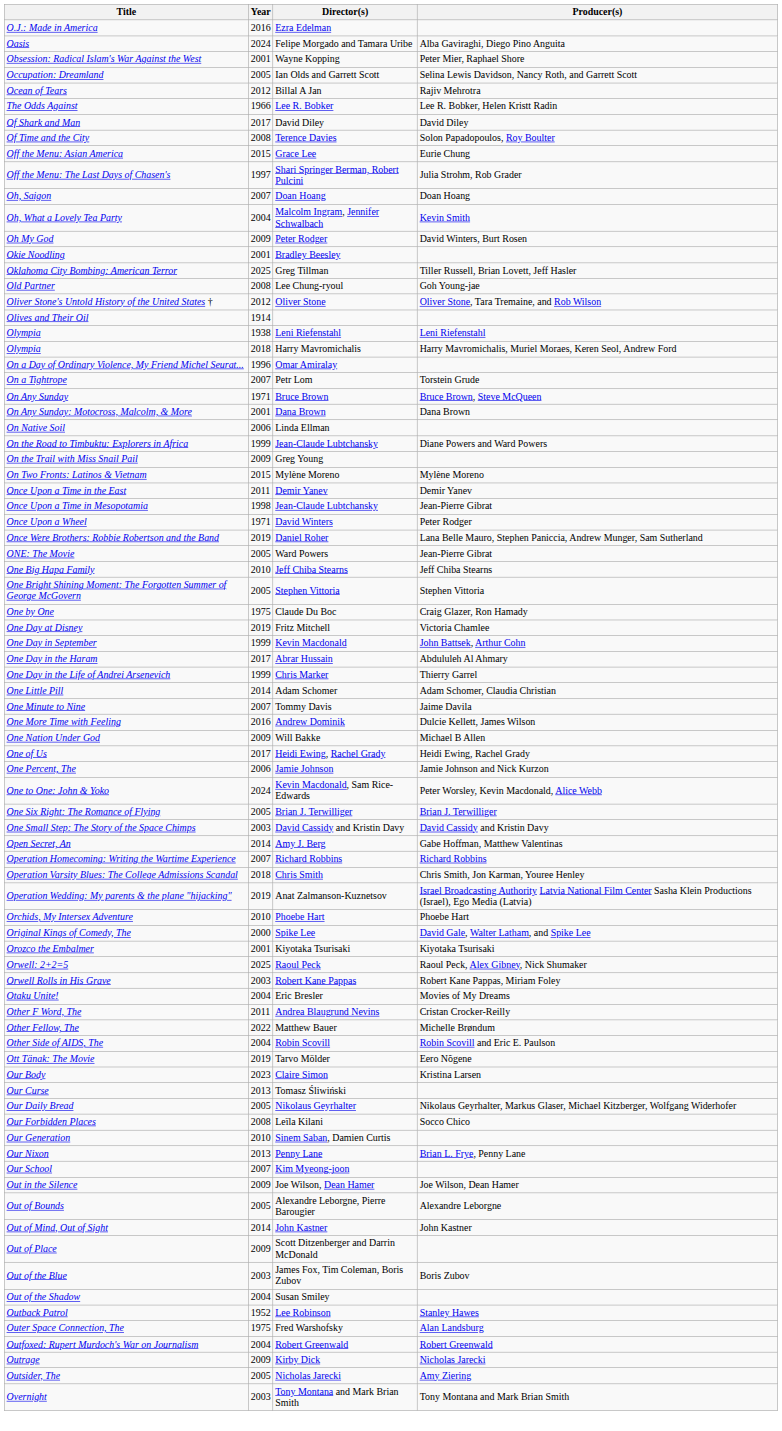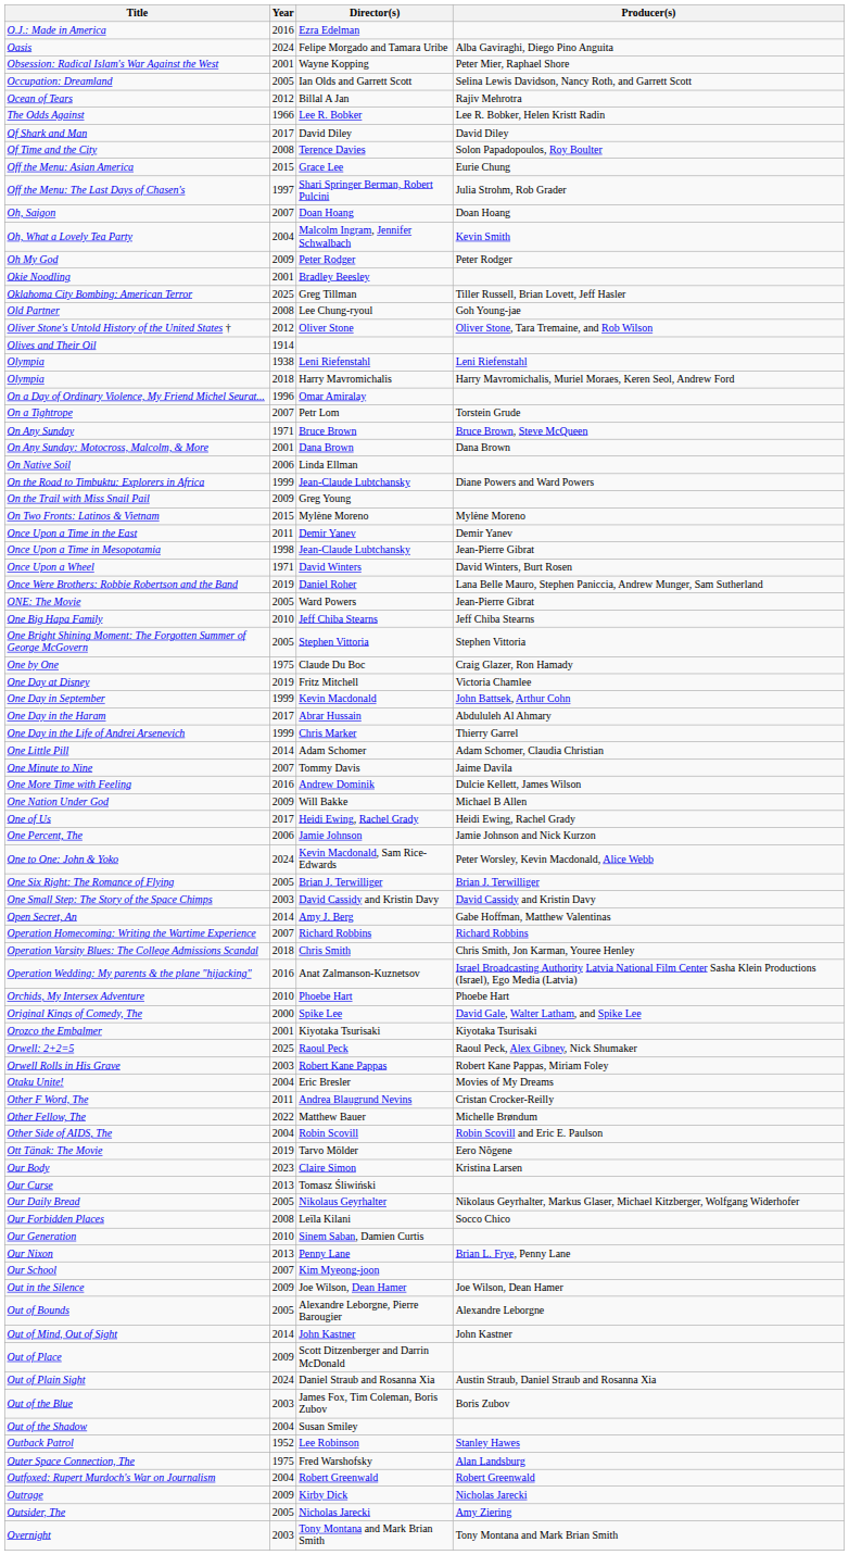 <table class="wikitable sortable">
 <tr>
 <th>Title</th>
 <th>Year</th>
 <th>Director(s)</th>
 <th>Producer(s)</th>
 </tr>
 <tr>
 <td><em><a href='#'>O.J.: Made in America</a></em></td>
 <td>2016</td>
 <td><a href='#'>Ezra Edelman</a></td>
 <td></td>
 </tr>
 <tr>
 <td><em><a href='#'>Oasis</a></em></td>
 <td>2024</td>
 <td>Felipe Morgado and Tamara Uribe</td>
 <td>Alba Gaviraghi, Diego Pino Anguita</td>
 </tr>
 <tr>
 <td><em><a href='#'>Obsession: Radical Islam's War Against the West</a></em></td>
 <td>2001</td>
 <td>Wayne Kopping</td>
 <td>Peter Mier, Raphael Shore</td>
 </tr>
 <tr>
 <td><em><a href='#'>Occupation: Dreamland</a></em></td>
 <td>2005</td>
 <td>Ian Olds and Garrett Scott</td>
 <td>Selina Lewis Davidson, Nancy Roth, and Garrett Scott</td>
 </tr>
 <tr>
 <td><em><a href='#'>Ocean of Tears</a></em></td>
 <td>2012</td>
 <td>Billal A Jan</td>
 <td>Rajiv Mehrotra</td>
 </tr>
 <tr>
 <td><em><a href='#'>The Odds Against</a></em></td>
 <td>1966</td>
 <td><a href='#'>Lee R. Bobker</a></td>
 <td>Lee R. Bobker, Helen Kristt Radin</td>
 </tr>
 <tr>
 <td><em><a href='#'>Of Shark and Man</a></em></td>
 <td>2017</td>
 <td>David Diley</td>
 <td>David Diley</td>
 </tr>
 <tr>
 <td><em><a href='#'>Of Time and the City</a></em></td>
 <td>2008</td>
 <td><a href='#'>Terence Davies</a></td>
 <td>Solon Papadopoulos, <a href='#'>Roy Boulter</a></td>
 </tr>
 <tr>
 <td><em><a href='#'>Off the Menu: Asian America</a></em></td>
 <td>2015</td>
 <td><a href='#'>Grace Lee</a></td>
 <td>Eurie Chung</td>
 </tr>
 <tr>
 <td><em><a href='#'>Off the Menu: The Last Days of Chasen's</a></em></td>
 <td>1997</td>
 <td><a href='#'>Shari Springer Berman, Robert Pulcini</a></td>
 <td>Julia Strohm, Rob Grader</td>
 </tr>
 <tr>
 <td><em><a href='#'>Oh, Saigon</a></em></td>
 <td>2007</td>
 <td><a href='#'>Doan Hoang</a></td>
 <td>Doan Hoang</td>
 </tr>
 <tr>
 <td><em><a href='#'>Oh, What a Lovely Tea Party</a></em></td>
 <td>2004</td>
 <td><a href='#'>Malcolm Ingram</a>, <a href='#'>Jennifer Schwalbach</a></td>
 <td><a href='#'>Kevin Smith</a></td>
 </tr>
 <tr>
 <td><em><a href='#'>Oh My God</a></em></td>
 <td>2009</td>
 <td><a href='#'>Peter Rodger</a></td>
-<td>David Winters, Burt Rosen</td>
+<td>Peter Rodger</td>
 </tr>
 <tr>
 <td><em><a href='#'>Okie Noodling</a></em></td>
 <td>2001</td>
 <td><a href='#'>Bradley Beesley</a></td>
 <td></td>
 </tr>
 <tr>
 <td><em><a href='#'>Oklahoma City Bombing: American Terror</a></em></td>
 <td>2025</td>
 <td>Greg Tillman</td>
 <td>Tiller Russell, Brian Lovett, Jeff Hasler</td>
 </tr>
 <tr>
 <td><em><a href='#'>Old Partner</a></em></td>
 <td>2008</td>
 <td>Lee Chung-ryoul</td>
 <td>Goh Young-jae</td>
 </tr>
 <tr>
 <td><em><a href='#'>Oliver Stone's Untold History of the United States</a></em> †</td>
 <td>2012</td>
 <td><a href='#'>Oliver Stone</a></td>
 <td><a href='#'>Oliver Stone</a>, Tara Tremaine, and <a href='#'>Rob Wilson</a></td>
 </tr>
 <tr>
 <td><em><a href='#'>Olives and Their Oil</a></em></td>
 <td>1914</td>
 <td></td>
 <td></td>
 </tr>
 <tr>
 <td><em><a href='#'>Olympia</a></em></td>
 <td>1938</td>
 <td><a href='#'>Leni Riefenstahl</a></td>
 <td><a href='#'>Leni Riefenstahl</a></td>
 </tr>
 <tr>
 <td><em><a href='#'>Olympia</a></em></td>
 <td>2018</td>
 <td>Harry Mavromichalis</td>
 <td>Harry Mavromichalis, Muriel Moraes, Keren Seol, Andrew Ford</td>
 </tr>
 <tr>
 <td><em><a href='#'>On a Day of Ordinary Violence, My Friend Michel Seurat...</a></em></td>
 <td>1996</td>
 <td><a href='#'>Omar Amiralay</a></td>
 <td></td>
 </tr>
 <tr>
 <td><em><a href='#'>On a Tightrope</a></em></td>
 <td>2007</td>
 <td>Petr Lom</td>
 <td>Torstein Grude</td>
 </tr>
 <tr>
 <td><em><a href='#'>On Any Sunday</a></em></td>
 <td>1971</td>
 <td><a href='#'>Bruce Brown</a></td>
 <td><a href='#'>Bruce Brown</a>, <a href='#'>Steve McQueen</a></td>
 </tr>
 <tr>
 <td><em><a href='#'>On Any Sunday: Motocross, Malcolm, & More</a></em></td>
 <td>2001</td>
 <td><a href='#'>Dana Brown</a></td>
 <td>Dana Brown</td>
 </tr>
 <tr>
 <td><em><a href='#'>On Native Soil</a></em></td>
 <td>2006</td>
 <td>Linda Ellman</td>
 <td></td>
 </tr>
 <tr>
 <td><em><a href='#'>On the Road to Timbuktu: Explorers in Africa</a></em></td>
 <td>1999</td>
 <td><a href='#'>Jean-Claude Lubtchansky</a></td>
 <td>Diane Powers and Ward Powers</td>
 </tr>
 <tr>
 <td><em><a href='#'>On the Trail with Miss Snail Pail</a></em></td>
 <td>2009</td>
 <td>Greg Young</td>
 <td></td>
 </tr>
 <tr>
 <td><em><a href='#'>On Two Fronts: Latinos & Vietnam</a></em></td>
 <td>2015</td>
 <td>Mylène Moreno</td>
 <td>Mylène Moreno</td>
 </tr>
 <tr>
 <td><em><a href='#'>Once Upon a Time in the East</a></em></td>
 <td>2011</td>
 <td><a href='#'>Demir Yanev</a></td>
 <td>Demir Yanev</td>
 </tr>
 <tr>
 <td><em><a href='#'>Once Upon a Time in Mesopotamia</a></em></td>
 <td>1998</td>
 <td><a href='#'>Jean-Claude Lubtchansky</a></td>
 <td>Jean-Pierre Gibrat</td>
 </tr>
 <tr>
 <td><em><a href='#'>Once Upon a Wheel</a></em></td>
 <td>1971</td>
 <td><a href='#'>David Winters</a></td>
-<td>Peter Rodger</td>
+<td>David Winters, Burt Rosen</td>
 </tr>
 <tr>
 <td><em><a href='#'>Once Were Brothers: Robbie Robertson and the Band</a></em></td>
 <td>2019</td>
 <td><a href='#'>Daniel Roher</a></td>
 <td>Lana Belle Mauro, Stephen Paniccia, Andrew Munger, Sam Sutherland</td>
 </tr>
 <tr>
 <td><em><a href='#'>ONE: The Movie</a></em></td>
 <td>2005</td>
 <td>Ward Powers</td>
 <td>Jean-Pierre Gibrat</td>
 </tr>
 <tr>
 <td><em><a href='#'>One Big Hapa Family</a></em></td>
 <td>2010</td>
 <td><a href='#'>Jeff Chiba Stearns</a></td>
 <td>Jeff Chiba Stearns</td>
 </tr>
 <tr>
 <td><em><a href='#'>One Bright Shining Moment: The Forgotten Summer of George McGovern</a></em></td>
 <td>2005</td>
 <td><a href='#'>Stephen Vittoria</a></td>
 <td>Stephen Vittoria</td>
 </tr>
 <tr>
 <td><em><a href='#'>One by One</a></em></td>
 <td>1975</td>
 <td>Claude Du Boc</td>
 <td>Craig Glazer, Ron Hamady</td>
 </tr>
 <tr>
 <td><em><a href='#'>One Day at Disney</a></em></td>
 <td>2019</td>
 <td>Fritz Mitchell</td>
 <td>Victoria Chamlee</td>
 </tr>
 <tr>
 <td><em><a href='#'>One Day in September</a></em></td>
 <td>1999</td>
 <td><a href='#'>Kevin Macdonald</a></td>
 <td><a href='#'>John Battsek</a>, <a href='#'>Arthur Cohn</a></td>
 </tr>
 <tr>
 <td><em><a href='#'>One Day in the Haram</a></em></td>
 <td>2017</td>
 <td><a href='#'>Abrar Hussain</a></td>
 <td>Abdululeh Al Ahmary</td>
 </tr>
 <tr>
 <td><em><a href='#'>One Day in the Life of Andrei Arsenevich</a></em></td>
 <td>1999</td>
 <td><a href='#'>Chris Marker</a></td>
 <td>Thierry Garrel</td>
 </tr>
 <tr>
 <td><em><a href='#'>One Little Pill</a></em></td>
 <td>2014</td>
 <td>Adam Schomer</td>
 <td>Adam Schomer, Claudia Christian</td>
 </tr>
 <tr>
 <td><em><a href='#'>One Minute to Nine</a></em></td>
 <td>2007</td>
 <td>Tommy Davis</td>
 <td>Jaime Davila</td>
 </tr>
 <tr>
 <td><em><a href='#'>One More Time with Feeling</a></em></td>
 <td>2016</td>
 <td><a href='#'>Andrew Dominik</a></td>
 <td>Dulcie Kellett, James Wilson</td>
 </tr>
 <tr>
 <td><em><a href='#'>One Nation Under God</a></em></td>
 <td>2009</td>
 <td>Will Bakke</td>
 <td>Michael B Allen</td>
 </tr>
 <tr>
 <td><em><a href='#'>One of Us</a></em></td>
 <td>2017</td>
 <td><a href='#'>Heidi Ewing</a>, <a href='#'>Rachel Grady</a></td>
 <td>Heidi Ewing, Rachel Grady</td>
 </tr>
 <tr>
 <td><em><a href='#'>One Percent, The</a></em></td>
 <td>2006</td>
 <td><a href='#'>Jamie Johnson</a></td>
 <td>Jamie Johnson and Nick Kurzon</td>
 </tr>
 <tr>
 <td><em><a href='#'>One to One: John & Yoko</a></em></td>
 <td>2024</td>
 <td><a href='#'>Kevin Macdonald</a>, Sam Rice-Edwards</td>
 <td>Peter Worsley, Kevin Macdonald, <a href='#'>Alice Webb</a></td>
 </tr>
 <tr>
 <td><em><a href='#'>One Six Right: The Romance of Flying</a></em></td>
 <td>2005</td>
 <td><a href='#'>Brian J. Terwilliger</a></td>
 <td><a href='#'>Brian J. Terwilliger</a></td>
 </tr>
 <tr>
 <td><em><a href='#'>One Small Step: The Story of the Space Chimps</a></em></td>
 <td>2003</td>
 <td><a href='#'>David Cassidy</a> and Kristin Davy</td>
 <td><a href='#'>David Cassidy</a> and Kristin Davy</td>
 </tr>
 <tr>
 <td><em><a href='#'>Open Secret, An</a></em></td>
 <td>2014</td>
 <td><a href='#'>Amy J. Berg</a></td>
 <td>Gabe Hoffman, Matthew Valentinas</td>
 </tr>
 <tr>
 <td><em><a href='#'>Operation Homecoming: Writing the Wartime Experience</a></em></td>
 <td>2007</td>
 <td><a href='#'>Richard Robbins</a></td>
 <td><a href='#'>Richard Robbins</a></td>
 </tr>
 <tr>
 <td><em><a href='#'>Operation Varsity Blues: The College Admissions Scandal</a></em></td>
 <td>2018</td>
 <td><a href='#'>Chris Smith</a></td>
 <td>Chris Smith, Jon Karman, Youree Henley</td>
 </tr>
 <tr>
 <td><em><a href='#'>Operation Wedding: My parents & the plane "hijacking"</a></em></td>
-<td>2019</td>
+<td>2016</td>
 <td>Anat Zalmanson-Kuznetsov</td>
 <td><a href='#'>Israel Broadcasting Authority</a> <a href='#'>Latvia National Film Center</a> Sasha Klein Productions (Israel), Ego Media (Latvia)</td>
 </tr>
 <tr>
 <td><em><a href='#'>Orchids, My Intersex Adventure</a></em></td>
 <td>2010</td>
 <td><a href='#'>Phoebe Hart</a></td>
 <td>Phoebe Hart</td>
 </tr>
 <tr>
 <td><em><a href='#'>Original Kings of Comedy, The</a></em></td>
 <td>2000</td>
 <td><a href='#'>Spike Lee</a></td>
 <td><a href='#'>David Gale</a>, <a href='#'>Walter Latham</a>, and <a href='#'>Spike Lee</a></td>
 </tr>
 <tr>
 <td><em><a href='#'>Orozco the Embalmer</a></em></td>
 <td>2001</td>
 <td>Kiyotaka Tsurisaki</td>
 <td>Kiyotaka Tsurisaki</td>
 </tr>
 <tr>
 <td><em><a href='#'>Orwell: 2+2=5</a></em></td>
 <td>2025</td>
 <td><a href='#'>Raoul Peck</a></td>
 <td>Raoul Peck, <a href='#'>Alex Gibney</a>, Nick Shumaker</td>
 </tr>
 <tr>
 <td><em><a href='#'>Orwell Rolls in His Grave</a></em></td>
 <td>2003</td>
 <td><a href='#'>Robert Kane Pappas</a></td>
 <td>Robert Kane Pappas, Miriam Foley</td>
 </tr>
 <tr>
 <td><em><a href='#'>Otaku Unite!</a></em></td>
 <td>2004</td>
 <td>Eric Bresler</td>
 <td>Movies of My Dreams</td>
 </tr>
 <tr>
 <td><em><a href='#'>Other F Word, The</a></em></td>
 <td>2011</td>
 <td><a href='#'>Andrea Blaugrund Nevins</a></td>
 <td>Cristan Crocker-Reilly</td>
 </tr>
 <tr>
 <td><em><a href='#'>Other Fellow, The</a></em></td>
 <td>2022</td>
 <td>Matthew Bauer</td>
 <td>Michelle Brøndum</td>
 </tr>
 <tr>
 <td><em><a href='#'>Other Side of AIDS, The</a></em></td>
 <td>2004</td>
 <td><a href='#'>Robin Scovill</a></td>
 <td><a href='#'>Robin Scovill</a> and Eric E. Paulson</td>
 </tr>
 <tr>
 <td><em><a href='#'>Ott Tänak: The Movie</a></em></td>
 <td>2019</td>
 <td>Tarvo Mölder</td>
 <td>Eero Nõgene</td>
 </tr>
 <tr>
 <td><em><a href='#'>Our Body</a></em></td>
 <td>2023</td>
 <td><a href='#'>Claire Simon</a></td>
 <td>Kristina Larsen</td>
 </tr>
 <tr>
 <td><em><a href='#'>Our Curse</a></em></td>
 <td>2013</td>
 <td>Tomasz Śliwiński</td>
 <td></td>
 </tr>
 <tr>
 <td><em><a href='#'>Our Daily Bread</a></em></td>
 <td>2005</td>
 <td><a href='#'>Nikolaus Geyrhalter</a></td>
 <td>Nikolaus Geyrhalter, Markus Glaser, Michael Kitzberger, Wolfgang Widerhofer</td>
 </tr>
 <tr>
 <td><em><a href='#'>Our Forbidden Places</a></em></td>
 <td>2008</td>
 <td>Leïla Kilani</td>
 <td>Socco Chico</td>
 </tr>
 <tr>
 <td><em><a href='#'>Our Generation</a></em></td>
 <td>2010</td>
 <td><a href='#'>Sinem Saban</a>, Damien Curtis</td>
 <td></td>
 </tr>
 <tr>
 <td><em><a href='#'>Our Nixon</a></em></td>
 <td>2013</td>
 <td><a href='#'>Penny Lane</a></td>
 <td><a href='#'>Brian L. Frye</a>, Penny Lane</td>
 </tr>
 <tr>
 <td><em><a href='#'>Our School</a></em></td>
 <td>2007</td>
 <td><a href='#'>Kim Myeong-joon</a></td>
 <td></td>
 </tr>
 <tr>
 <td><em><a href='#'>Out in the Silence</a></em></td>
 <td>2009</td>
 <td>Joe Wilson, <a href='#'>Dean Hamer</a></td>
 <td>Joe Wilson, Dean Hamer</td>
 </tr>
 <tr>
 <td><em><a href='#'>Out of Bounds</a></em></td>
 <td>2005</td>
 <td>Alexandre Leborgne, Pierre Barougier</td>
 <td>Alexandre Leborgne</td>
 </tr>
 <tr>
 <td><em><a href='#'>Out of Mind, Out of Sight</a></em></td>
 <td>2014</td>
 <td><a href='#'>John Kastner</a></td>
 <td>John Kastner</td>
 </tr>
 <tr>
 <td><em><a href='#'>Out of Place</a></em></td>
 <td>2009</td>
 <td>Scott Ditzenberger and Darrin McDonald</td>
 <td></td>
 </tr>
 <tr>
+<td><em><a href='#'>Out of Plain Sight</a></em></td>
+<td>2024</td>
+<td>Daniel Straub and Rosanna Xia</td>
+<td>Austin Straub, Daniel Straub and Rosanna Xia</td>
+</tr>
+<tr>
 <td><em><a href='#'>Out of the Blue</a></em></td>
 <td>2003</td>
 <td>James Fox, Tim Coleman, Boris Zubov</td>
 <td>Boris Zubov</td>
 </tr>
 <tr>
 <td><em><a href='#'>Out of the Shadow</a></em></td>
 <td>2004</td>
 <td>Susan Smiley</td>
 <td></td>
 </tr>
 <tr>
 <td><em><a href='#'>Outback Patrol</a></em></td>
 <td>1952</td>
 <td><a href='#'>Lee Robinson</a></td>
 <td><a href='#'>Stanley Hawes</a></td>
 </tr>
 <tr>
 <td><em><a href='#'>Outer Space Connection, The</a></em></td>
 <td>1975</td>
 <td>Fred Warshofsky</td>
 <td><a href='#'>Alan Landsburg</a></td>
 </tr>
 <tr>
 <td><em><a href='#'>Outfoxed: Rupert Murdoch's War on Journalism</a></em></td>
 <td>2004</td>
 <td><a href='#'>Robert Greenwald</a></td>
 <td><a href='#'>Robert Greenwald</a></td>
 </tr>
 <tr>
 <td><em><a href='#'>Outrage</a></em></td>
 <td>2009</td>
 <td><a href='#'>Kirby Dick</a></td>
 <td><a href='#'>Nicholas Jarecki</a></td>
 </tr>
 <tr>
 <td><em><a href='#'>Outsider, The</a></em></td>
 <td>2005</td>
 <td><a href='#'>Nicholas Jarecki</a></td>
 <td><a href='#'>Amy Ziering</a></td>
 </tr>
 <tr>
 <td><em><a href='#'>Overnight</a></em></td>
 <td>2003</td>
 <td><a href='#'>Tony Montana</a> and Mark Brian Smith</td>
 <td>Tony Montana and Mark Brian Smith</td>
 </tr>
 </table>
